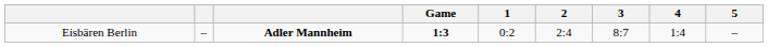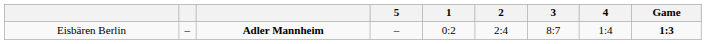 <table class="wikitable" width="80%">
 <tr style="background-color:#c0c0c0;">
 <th style="width:25%;"></th>
 <th style="width:2.5%;"></th>
 <th style="width:25%;"></th>
-<th style="width:10%;">Game</th>
+<th style="width:7.5%;">5</th>
 <th style="width:7.5%;">1</th>
 <th style="width:7.5%;">2</th>
 <th style="width:7.5%;">3</th>
 <th style="width:7.5%;">4</th>
-<th style="width:7.5%;">5</th>
+<th style="width:10%;">Game</th>
 </tr>
 <tr align="center">
 <td>Eisbären Berlin</td>
 <td>–</td>
 <td><strong>Adler Mannheim</strong></td>
-<td><strong>1:3</strong></td>
+<td>–</td>
 <td>0:2</td>
 <td>2:4</td>
 <td>8:7</td>
 <td>1:4</td>
-<td>–</td>
+<td><strong>1:3</strong></td>
 </tr>
 </table>
